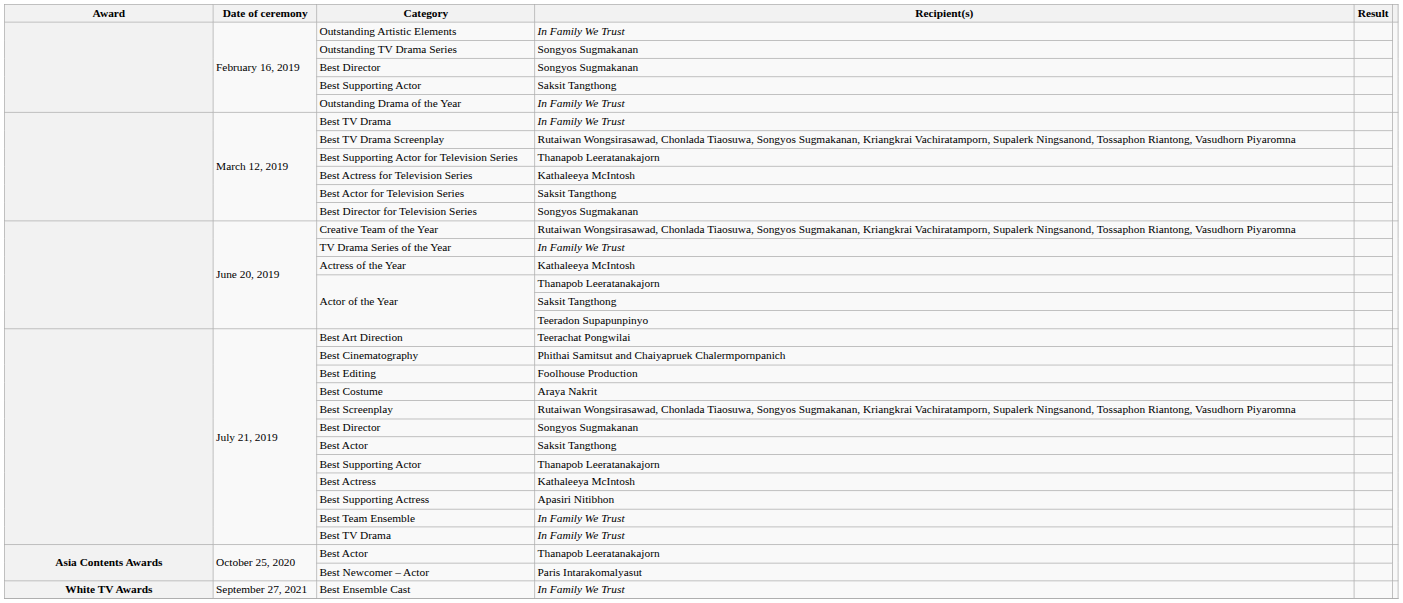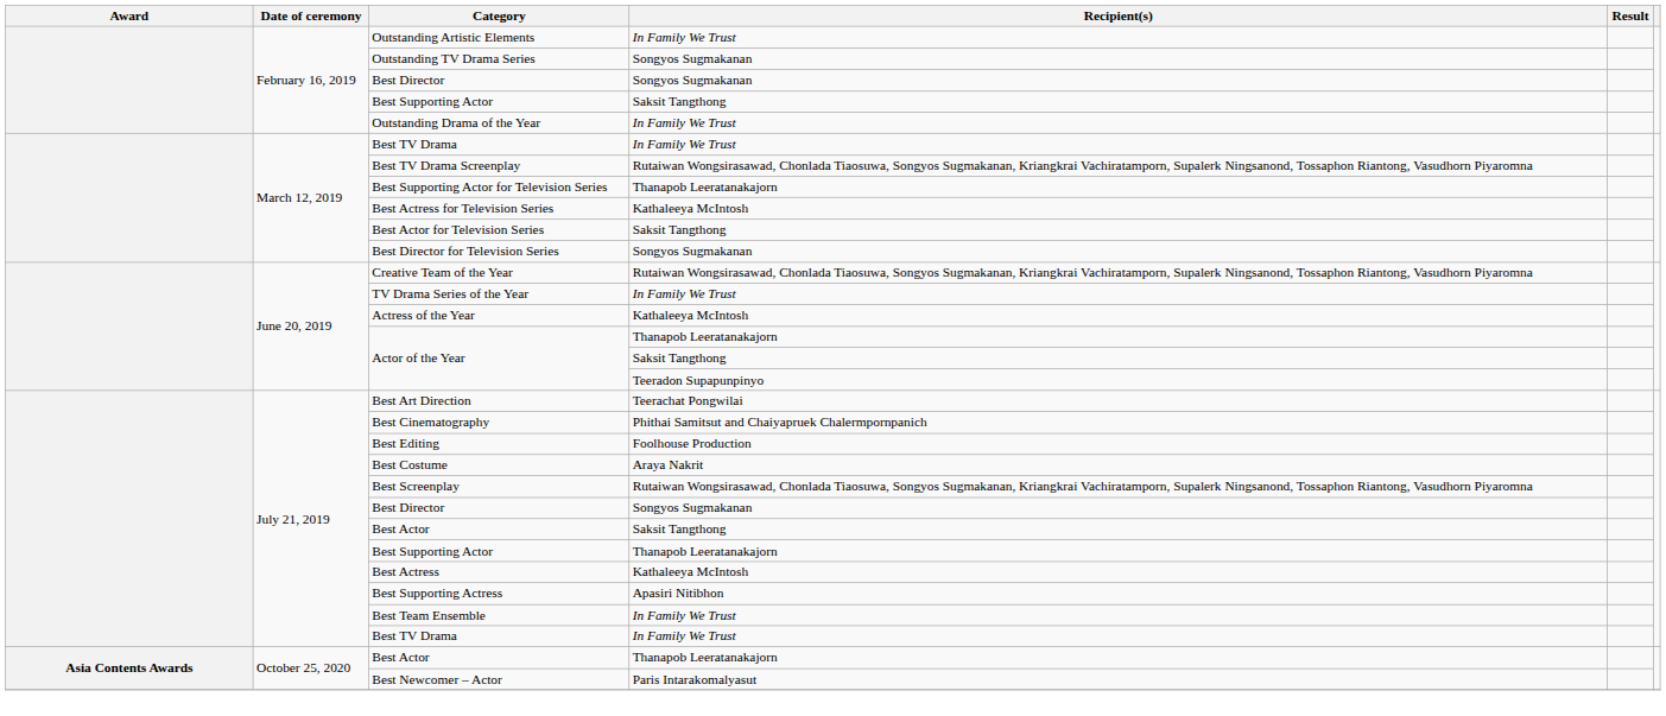 <table class="wikitable sortable plainrowheaders" style="width: 99%">
 <tr>
 <th scope="col" style="width:15%;">Award</th>
 <th scope="col">Date of ceremony</th>
 <th scope="col">Category</th>
 <th scope="col">Recipient(s)</th>
 <th scope="col">Result</th>
 <th scope="col" class="unsortable"></th>
 </tr>
 <tr>
 <th scope="row" rowspan = "5"></th>
 <td rowspan="5">February 16, 2019</td>
 <td>Outstanding Artistic Elements</td>
 <td><em>In Family We Trust</em></td>
 <td></td>
 <td rowspan = "5" style="text-align:center;"></td>
 </tr>
 <tr>
 <td>Outstanding TV Drama Series</td>
 <td>Songyos Sugmakanan</td>
 <td></td>
 </tr>
 <tr>
 <td>Best Director</td>
 <td>Songyos Sugmakanan</td>
 <td></td>
 </tr>
 <tr>
 <td>Best Supporting Actor</td>
 <td>Saksit Tangthong</td>
 <td></td>
 </tr>
 <tr>
 <td>Outstanding Drama of the Year</td>
 <td><em>In Family We Trust</em></td>
 <td></td>
 </tr>
 <tr>
 <th scope="row" rowspan = "6"></th>
 <td rowspan="6">March 12, 2019</td>
 <td>Best TV Drama</td>
 <td><em>In Family We Trust</em></td>
 <td></td>
 <td rowspan = "6" style="text-align:center;"></td>
 </tr>
 <tr>
 <td>Best TV Drama Screenplay</td>
 <td>Rutaiwan Wongsirasawad, Chonlada Tiaosuwa, Songyos Sugmakanan, Kriangkrai Vachiratamporn, Supalerk Ningsanond, Tossaphon Riantong, Vasudhorn Piyaromna</td>
 <td></td>
 </tr>
 <tr>
 <td>Best Supporting Actor for Television Series</td>
 <td>Thanapob Leeratanakajorn</td>
 <td></td>
 </tr>
 <tr>
 <td>Best Actress for Television Series</td>
 <td>Kathaleeya McIntosh</td>
 <td></td>
 </tr>
 <tr>
 <td>Best Actor for Television Series</td>
 <td>Saksit Tangthong</td>
 <td></td>
 </tr>
 <tr>
 <td>Best Director for Television Series</td>
 <td>Songyos Sugmakanan</td>
 <td></td>
 </tr>
 <tr>
 <th scope="row" rowspan="6"></th>
 <td rowspan="6">June 20, 2019</td>
 <td>Creative Team of the Year</td>
 <td>Rutaiwan Wongsirasawad, Chonlada Tiaosuwa, Songyos Sugmakanan, Kriangkrai Vachiratamporn, Supalerk Ningsanond, Tossaphon Riantong, Vasudhorn Piyaromna</td>
 <td></td>
 <td rowspan="6" style="text-align:center;"></td>
 </tr>
 <tr>
 <td>TV Drama Series of the Year</td>
 <td><em>In Family We Trust</em></td>
 <td></td>
 </tr>
 <tr>
 <td>Actress of the Year</td>
 <td>Kathaleeya McIntosh</td>
 <td></td>
 </tr>
 <tr>
 <td rowspan = "3">Actor of the Year</td>
 <td>Thanapob Leeratanakajorn</td>
 <td></td>
 </tr>
 <tr>
 <td>Saksit Tangthong</td>
 <td></td>
 </tr>
 <tr>
 <td>Teeradon Supapunpinyo</td>
 <td></td>
 </tr>
 <tr>
 <th scope="row" rowspan = "12"></th>
 <td rowspan="12">July 21, 2019</td>
 <td>Best Art Direction</td>
 <td>Teerachat Pongwilai</td>
 <td></td>
 <td rowspan = "12" style="text-align:center;"></td>
 </tr>
 <tr>
 <td>Best Cinematography</td>
 <td>Phithai Samitsut and Chaiyapruek Chalermpornpanich</td>
 <td></td>
 </tr>
 <tr>
 <td>Best Editing</td>
 <td>Foolhouse Production</td>
 <td></td>
 </tr>
 <tr>
 <td>Best Costume</td>
 <td>Araya Nakrit</td>
 <td></td>
 </tr>
 <tr>
 <td>Best Screenplay</td>
 <td>Rutaiwan Wongsirasawad, Chonlada Tiaosuwa, Songyos Sugmakanan, Kriangkrai Vachiratamporn, Supalerk Ningsanond, Tossaphon Riantong, Vasudhorn Piyaromna</td>
 <td></td>
 </tr>
 <tr>
 <td>Best Director</td>
 <td>Songyos Sugmakanan</td>
 <td></td>
 </tr>
 <tr>
 <td>Best Actor</td>
 <td>Saksit Tangthong</td>
 <td></td>
 </tr>
 <tr>
 <td>Best Supporting Actor</td>
 <td>Thanapob Leeratanakajorn</td>
 <td></td>
 </tr>
 <tr>
 <td>Best Actress</td>
 <td>Kathaleeya McIntosh</td>
 <td></td>
 </tr>
 <tr>
 <td>Best Supporting Actress</td>
 <td>Apasiri Nitibhon</td>
 <td></td>
 </tr>
 <tr>
 <td>Best Team Ensemble</td>
 <td><em>In Family We Trust</em></td>
 <td></td>
 </tr>
 <tr>
 <td>Best TV Drama</td>
 <td><em>In Family We Trust</em></td>
 <td></td>
 </tr>
 <tr>
 <th scope="row" rowspan = "2">Asia Contents Awards</th>
 <td rowspan="2">October 25, 2020</td>
 <td>Best Actor</td>
 <td>Thanapob Leeratanakajorn</td>
 <td></td>
 <td rowspan = "2" style="text-align:center;"></td>
 </tr>
 <tr>
 <td>Best Newcomer – Actor</td>
 <td>Paris Intarakomalyasut</td>
 <td></td>
 </tr>
 <tr>
-<th scope="row">White TV Awards</th>
-<td>September 27, 2021</td>
-<td>Best Ensemble Cast</td>
-<td><em>In Family We Trust</em></td>
-<td></td>
-<td style="text-align:center;"></td>
-</tr>
-<tr>
 </tr>
 </table>
